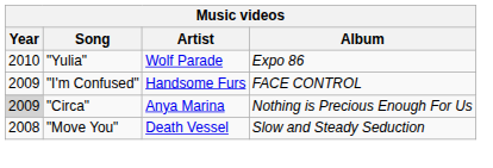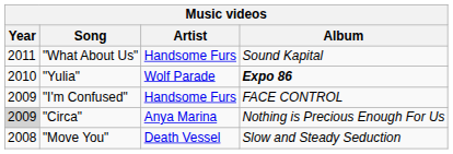 <table class="wikitable">
 <tr>
 <th colspan="4">Music videos</th>
 </tr>
 <tr>
 <th>Year</th>
 <th>Song</th>
 <th>Artist</th>
 <th>Album</th>
 </tr>
 <tr>
+<td>2011</td>
+<td>"What About Us"</td>
+<td><a href='#'>Handsome Furs</a></td>
+<td><em>Sound Kapital</em></td>
+</tr>
+<tr>
 <td>2010</td>
 <td>"Yulia"</td>
 <td><a href='#'>Wolf Parade</a></td>
-<td><em>Expo 86</em></td>
+<td><strong><em>Expo 86</em></strong></td>
 </tr>
 <tr>
 <td>2009</td>
 <td>"I'm Confused"</td>
 <td><a href='#'>Handsome Furs</a></td>
 <td><em>FACE CONTROL</em></td>
 </tr>
 <tr>
 <td style="background: lightgrey;">2009</td>
 <td>"Circa"</td>
 <td><a href='#'>Anya Marina</a></td>
 <td><em>Nothing is Precious Enough For Us</em></td>
 </tr>
 <tr>
 <td>2008</td>
 <td>"Move You"</td>
 <td><a href='#'>Death Vessel</a></td>
 <td><em>Slow and Steady Seduction</em></td>
 </tr>
 </table>
